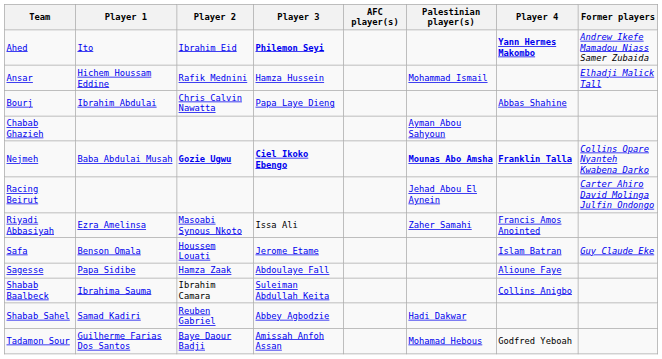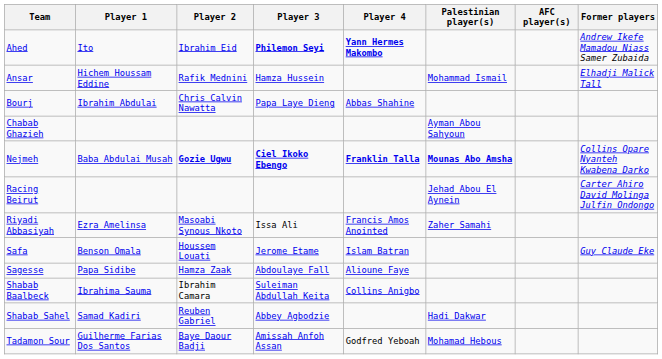 <table class="wikitable" style="text-align: left; font-size:90%">
 <tr>
 <th>Team</th>
 <th>Player 1</th>
 <th>Player 2</th>
 <th>Player 3</th>
+<th>Player 4</th>
+<th>Palestinian player(s)</th>
 <th>AFC player(s)</th>
-<th>Palestinian player(s)</th>
-<th>Player 4</th>
 <th>Former players</th>
 </tr>
 <tr>
 <td><a href='#'>Ahed</a></td>
 <td> <a href='#'>Ito</a></td>
 <td> <a href='#'>Ibrahim Eid</a></td>
 <td><strong> <a href='#'>Philemon Seyi</a></strong></td>
+<td><strong> <a href='#'>Yann Hermes Makombo</a></strong></td>
 <td></td>
 <td></td>
-<td><strong> <a href='#'>Yann Hermes Makombo</a></strong></td>
 <td><em> <a href='#'>Andrew Ikefe</a></em><br><em> <a href='#'>Mamadou Niass</a></em><br><em> Samer Zubaida</em></td>
 </tr>
 <tr>
 <td><a href='#'>Ansar</a></td>
 <td> <a href='#'>Hichem Houssam Eddine</a></td>
 <td> <a href='#'>Rafik Mednini</a></td>
 <td> <a href='#'>Hamza Hussein</a></td>
 <td></td>
 <td> <a href='#'>Mohammad Ismail</a></td>
 <td></td>
 <td><em> <a href='#'>Elhadji Malick Tall</a></em></td>
 </tr>
 <tr>
 <td><a href='#'>Bourj</a></td>
 <td> <a href='#'>Ibrahim Abdulai</a></td>
 <td> <a href='#'>Chris Calvin Nawatta</a></td>
 <td> <a href='#'>Papa Laye Dieng</a></td>
+<td> <a href='#'>Abbas Shahine</a></td>
 <td></td>
 <td></td>
-<td> <a href='#'>Abbas Shahine</a></td>
 <td></td>
 </tr>
 <tr>
 <td><a href='#'>Chabab Ghazieh</a></td>
 <td></td>
 <td></td>
 <td></td>
 <td></td>
 <td> <a href='#'>Ayman Abou Sahyoun</a></td>
 <td></td>
 <td></td>
 </tr>
 <tr>
 <td><a href='#'>Nejmeh</a></td>
 <td> <a href='#'>Baba Abdulai Musah</a></td>
 <td><strong> <a href='#'>Gozie Ugwu</a></strong></td>
 <td><strong> <a href='#'>Ciel Ikoko Ebengo</a></strong></td>
+<td><strong> <a href='#'>Franklin Talla</a></strong></td>
+<td><strong> <a href='#'>Mounas Abo Amsha</a></strong></td>
 <td></td>
-<td><strong> <a href='#'>Mounas Abo Amsha</a></strong></td>
-<td><strong> <a href='#'>Franklin Talla</a></strong></td>
 <td><em> <a href='#'>Collins Opare</a></em><br><em> <a href='#'>Nyanteh Kwabena Darko</a></em></td>
 </tr>
 <tr>
 <td><a href='#'>Racing Beirut</a></td>
 <td></td>
 <td></td>
 <td></td>
 <td></td>
 <td> <a href='#'>Jehad Abou El Aynein</a></td>
 <td></td>
 <td><em> <a href='#'>Carter Ahiro</a></em><br><em> <a href='#'>David Molinga</a></em><br><em> <a href='#'>Julfin Ondongo</a></em></td>
 </tr>
 <tr>
 <td><a href='#'>Riyadi Abbasiyah</a></td>
 <td> <a href='#'>Ezra Amelinsa</a></td>
 <td> <a href='#'>Masoabi Synous Nkoto</a></td>
 <td> Issa Ali</td>
+<td> <a href='#'>Francis Amos Anointed</a></td>
+<td> <a href='#'>Zaher Samahi</a></td>
 <td></td>
-<td> <a href='#'>Zaher Samahi</a></td>
-<td> <a href='#'>Francis Amos Anointed</a></td>
 <td></td>
 </tr>
 <tr>
 <td><a href='#'>Safa</a></td>
 <td> <a href='#'>Benson Omala</a></td>
 <td> <a href='#'>Houssem Louati</a></td>
 <td> <a href='#'>Jerome Etame</a></td>
+<td> <a href='#'>Islam Batran</a></td>
 <td></td>
 <td></td>
-<td> <a href='#'>Islam Batran</a></td>
 <td><em> <a href='#'>Guy Claude Eke</a></em></td>
 </tr>
 <tr>
 <td><a href='#'>Sagesse</a></td>
 <td> <a href='#'>Papa Sidibe</a></td>
 <td> <a href='#'>Hamza Zaak</a></td>
 <td> <a href='#'>Abdoulaye Fall</a></td>
+<td> <a href='#'>Alioune Faye</a></td>
 <td></td>
 <td></td>
-<td> <a href='#'>Alioune Faye</a></td>
 <td></td>
 </tr>
 <tr>
 <td><a href='#'>Shabab Baalbeck</a></td>
 <td> <a href='#'>Ibrahima Sauma</a></td>
 <td> Ibrahim Camara</td>
 <td> <a href='#'>Suleiman Abdullah Keita</a></td>
+<td> <a href='#'>Collins Anigbo</a></td>
 <td></td>
 <td></td>
-<td> <a href='#'>Collins Anigbo</a></td>
 <td></td>
 </tr>
 <tr>
 <td><a href='#'>Shabab Sahel</a></td>
 <td> <a href='#'>Samad Kadiri</a></td>
 <td> <a href='#'>Reuben Gabriel</a></td>
 <td> <a href='#'>Abbey Agbodzie</a></td>
 <td></td>
 <td> <a href='#'>Hadi Dakwar</a></td>
 <td></td>
 <td></td>
 </tr>
 <tr>
 <td><a href='#'>Tadamon Sour</a></td>
 <td> <a href='#'>Guilherme Farias Dos Santos</a></td>
 <td> <a href='#'>Baye Daour Badji</a></td>
 <td> <a href='#'>Amissah Anfoh Assan</a></td>
+<td> Godfred Yeboah</td>
+<td> <a href='#'>Mohamad Hebous</a></td>
 <td></td>
-<td> <a href='#'>Mohamad Hebous</a></td>
-<td> Godfred Yeboah</td>
 <td></td>
 </tr>
 </table>
